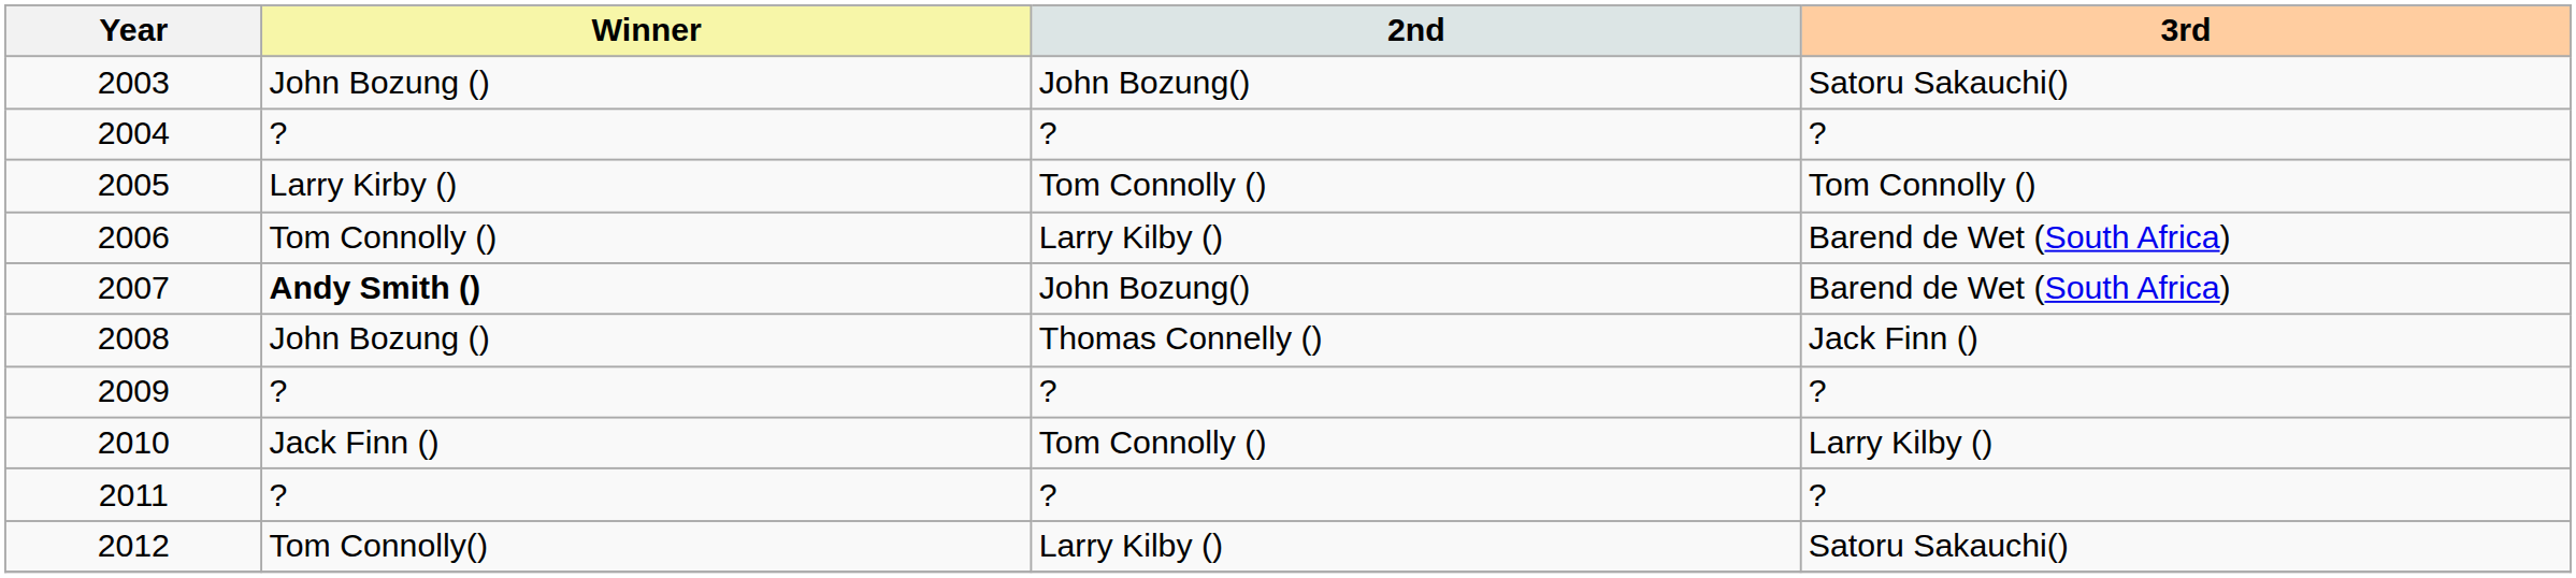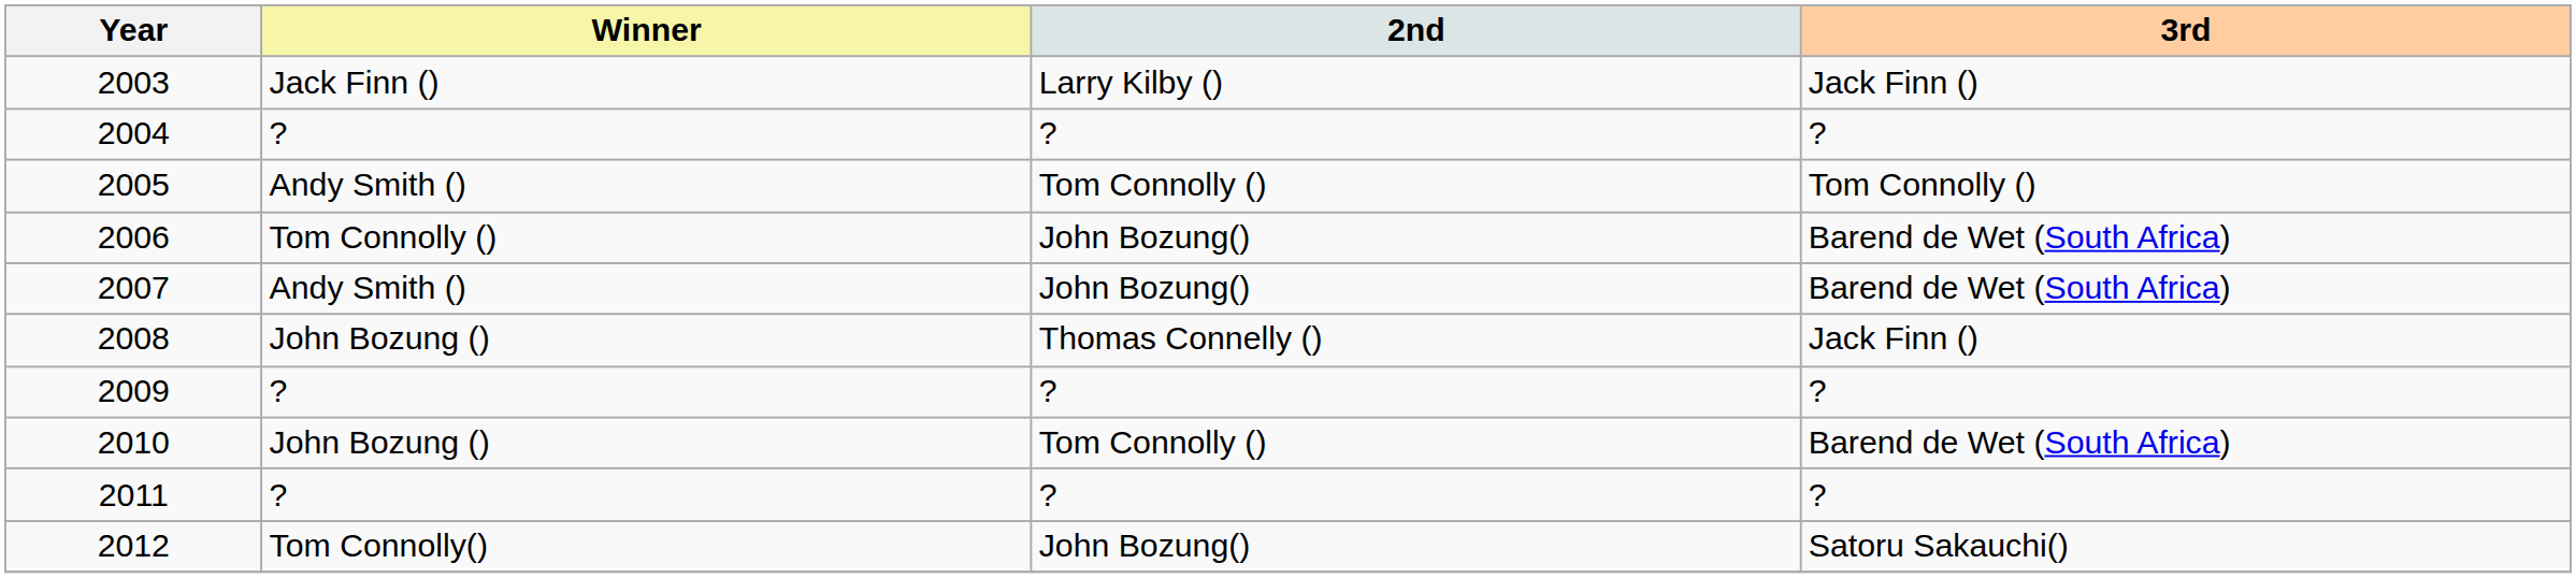 <table class="wikitable" width=100%>
 <tr>
 <th width=10%>Year</th>
 <th style="background-color: #F7F6A8;" width=30%>Winner</th>
 <th style="background-color: #DCE5E5;" width=30%>2nd</th>
 <th style="background-color: #FFCDA0;" width=30%>3rd</th>
 </tr>
 <tr>
 <td align=center>2003 </td>
-<td>John 	Bozung ()</td>
-<td>John Bozung()</td>
-<td>Satoru Sakauchi()</td>
+<td>Jack Finn ()</td>
+<td>Larry Kilby ()</td>
+<td>Jack Finn ()</td>
 </tr>
 <tr>
 <td align=center>2004</td>
 <td>?</td>
 <td>?</td>
 <td>?</td>
 </tr>
 <tr>
 <td align=center>2005 </td>
-<td>Larry Kirby ()</td>
+<td>Andy Smith ()</td>
 <td>Tom Connolly ()</td>
 <td>Tom Connolly ()</td>
 </tr>
 <tr>
 <td align=center>2006 </td>
 <td>Tom Connolly ()</td>
-<td>Larry Kilby ()</td>
+<td>John Bozung()</td>
 <td>Barend de Wet (<a href='#'>South Africa</a>)</td>
 </tr>
 <tr>
 <td align=center>2007 </td>
-<td><strong>Andy Smith ()</strong></td>
+<td>Andy Smith ()</td>
 <td>John Bozung()</td>
 <td>Barend de Wet (<a href='#'>South Africa</a>)</td>
 </tr>
 <tr>
 <td align=center>2008 </td>
 <td>John 	Bozung ()</td>
 <td>Thomas Connelly ()</td>
 <td>Jack Finn ()</td>
 </tr>
 <tr>
 <td align=center>2009</td>
 <td>?</td>
 <td>?</td>
 <td>?</td>
 </tr>
 <tr>
 <td align=center>2010 </td>
-<td>Jack Finn ()</td>
+<td>John 	Bozung ()</td>
 <td>Tom Connolly ()</td>
-<td>Larry Kilby ()</td>
+<td>Barend de Wet (<a href='#'>South Africa</a>)</td>
 </tr>
 <tr>
 <td align=center>2011</td>
 <td>?</td>
 <td>?</td>
 <td>?</td>
 </tr>
 <tr>
 <td align=center>2012 </td>
 <td>Tom Connolly()</td>
-<td>Larry Kilby ()</td>
+<td>John Bozung()</td>
 <td>Satoru Sakauchi()</td>
 </tr>
 <tr>
 </tr>
 </table>
